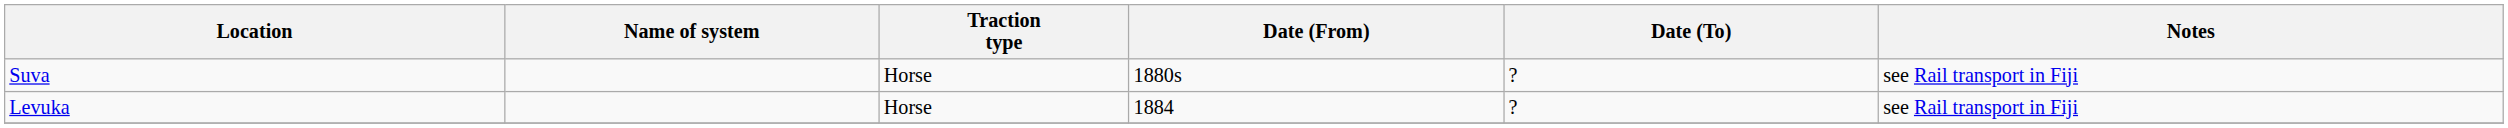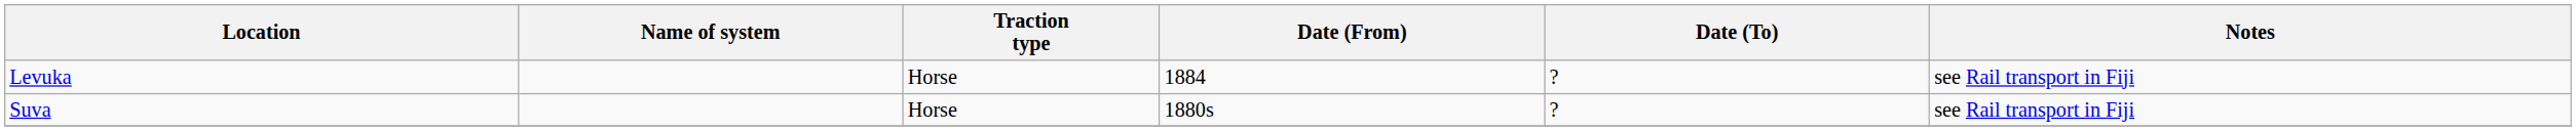 <table class="wikitable" width=100%>
 <tr>
 <th width=20%>Location</th>
 <th width=15%>Name of system</th>
 <th width=10%>Traction<br>type</th>
 <th width=15%>Date (From)</th>
 <th width=15%>Date (To)</th>
 <th width=25%>Notes</th>
 </tr>
 <tr>
+<td><a href='#'>Levuka</a></td>
+<td> </td>
+<td>Horse</td>
+<td>1884</td>
+<td>?</td>
+<td>see <a href='#'>Rail transport in Fiji</a></td>
+</tr>
+<tr>
 <td><a href='#'>Suva</a></td>
 <td> </td>
 <td>Horse</td>
 <td>1880s</td>
 <td>?</td>
 <td>see <a href='#'>Rail transport in Fiji</a></td>
 </tr>
 <tr>
-<td><a href='#'>Levuka</a></td>
-<td> </td>
-<td>Horse</td>
-<td>1884</td>
-<td>?</td>
-<td>see <a href='#'>Rail transport in Fiji</a></td>
-</tr>
-<tr>
 </tr>
 </table>
